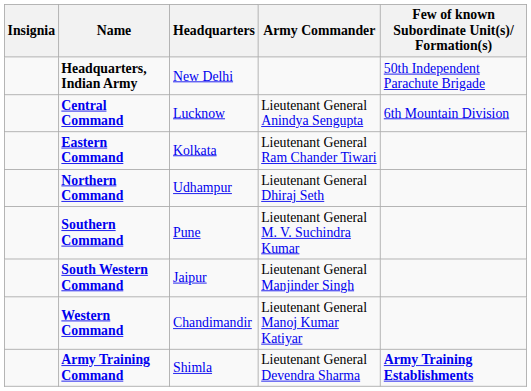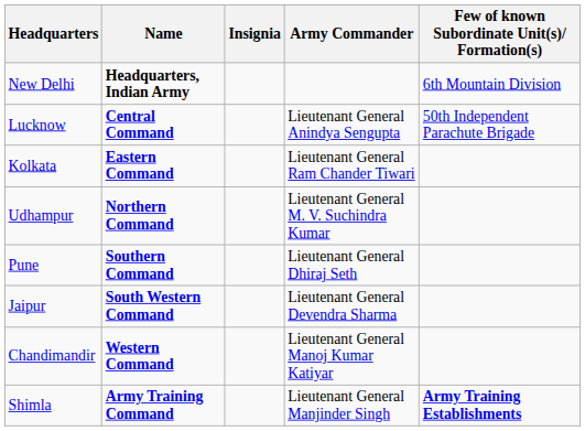 <table class="wikitable sortable">
 <tr>
+<th>Headquarters</th>
+<th>Name</th>
 <th>Insignia</th>
-<th>Name</th>
-<th>Headquarters</th>
 <th>Army Commander</th>
 <th>Few of known Subordinate Unit(s)/ Formation(s)</th>
 </tr>
 <tr>
+<td><a href='#'>New Delhi</a></td>
+<td><strong>Headquarters, Indian Army</strong></td>
 <td></td>
-<td><strong>Headquarters, Indian Army</strong></td>
-<td><a href='#'>New Delhi</a></td>
 <td></td>
+<td><a href='#'>6th Mountain Division</a></td>
+</tr>
+<tr>
+<td><a href='#'>Lucknow</a></td>
+<td><strong><a href='#'>Central Command</a></strong></td>
+<td></td>
+<td>Lieutenant General <a href='#'>Anindya Sengupta</a></td>
 <td><a href='#'>50th Independent Parachute Brigade</a></td>
 </tr>
 <tr>
+<td><a href='#'>Kolkata</a></td>
+<td><strong><a href='#'>Eastern Command</a></strong></td>
 <td></td>
-<td><strong><a href='#'>Central Command</a></strong></td>
-<td><a href='#'>Lucknow</a></td>
-<td>Lieutenant General <a href='#'>Anindya Sengupta</a></td>
-<td><a href='#'>6th Mountain Division</a></td>
-</tr>
-<tr>
-<td></td>
-<td><strong><a href='#'>Eastern Command</a></strong></td>
-<td><a href='#'>Kolkata</a></td>
 <td>Lieutenant General <a href='#'>Ram Chander Tiwari</a></td>
 <td><br></td>
 </tr>
 <tr>
+<td><a href='#'>Udhampur</a></td>
+<td><strong><a href='#'>Northern Command</a></strong></td>
 <td></td>
-<td><strong><a href='#'>Northern Command</a></strong></td>
-<td><a href='#'>Udhampur</a></td>
+<td>Lieutenant General <a href='#'>M. V. Suchindra Kumar</a></td>
+<td><br></td>
+</tr>
+<tr>
+<td><a href='#'>Pune</a></td>
+<td><strong><a href='#'>Southern Command</a></strong></td>
+<td></td>
 <td>Lieutenant General <a href='#'>Dhiraj Seth</a></td>
 <td><br></td>
 </tr>
 <tr>
+<td><a href='#'>Jaipur</a></td>
+<td><strong><a href='#'>South Western Command</a></strong></td>
 <td></td>
-<td><strong><a href='#'>Southern Command</a></strong></td>
-<td><a href='#'>Pune</a></td>
-<td>Lieutenant General <a href='#'>M. V. Suchindra Kumar</a></td>
+<td>Lieutenant General <a href='#'>Devendra Sharma</a></td>
 <td><br></td>
 </tr>
 <tr>
+<td><a href='#'>Chandimandir</a></td>
+<td><strong><a href='#'>Western Command</a></strong></td>
 <td></td>
-<td><strong><a href='#'>South Western Command</a></strong></td>
-<td><a href='#'>Jaipur</a></td>
-<td>Lieutenant General <a href='#'>Manjinder Singh</a></td>
-<td><br></td>
-</tr>
-<tr>
-<td></td>
-<td><strong><a href='#'>Western Command</a></strong></td>
-<td><a href='#'>Chandimandir</a></td>
 <td>Lieutenant General <a href='#'>Manoj Kumar Katiyar</a></td>
 <td><br></td>
 </tr>
 <tr>
+<td><a href='#'>Shimla</a></td>
+<td><strong><a href='#'>Army Training Command</a></strong></td>
 <td></td>
-<td><strong><a href='#'>Army Training Command</a></strong></td>
-<td><a href='#'>Shimla</a></td>
-<td>Lieutenant General <a href='#'>Devendra Sharma</a></td>
+<td>Lieutenant General <a href='#'>Manjinder Singh</a></td>
 <td><strong><a href='#'>Army Training Establishments</a></strong></td>
 </tr>
 </table>
